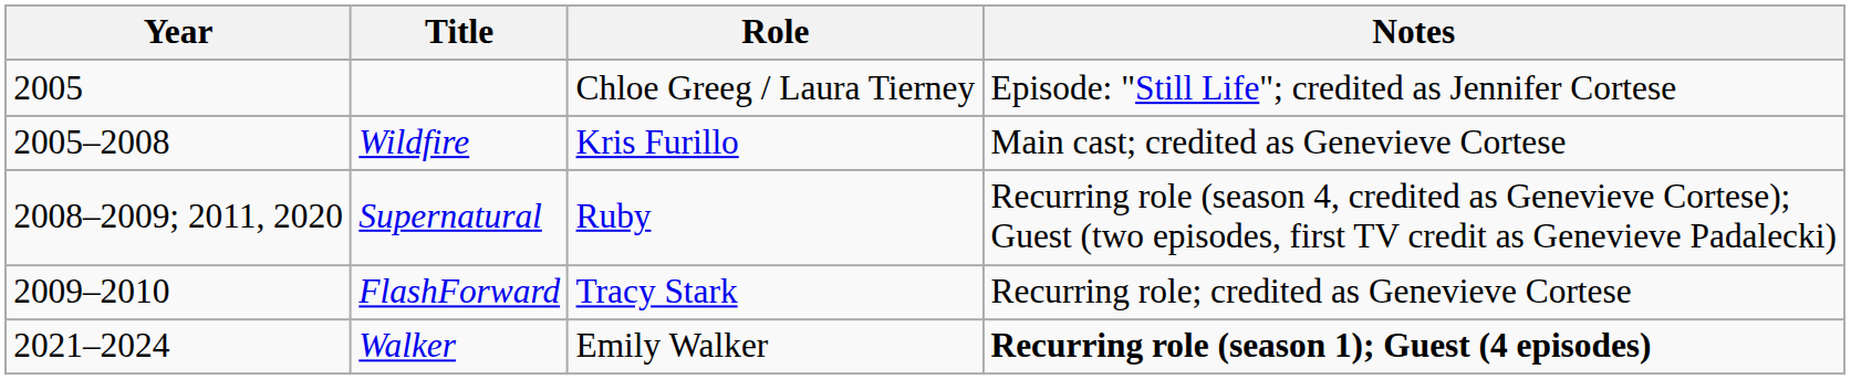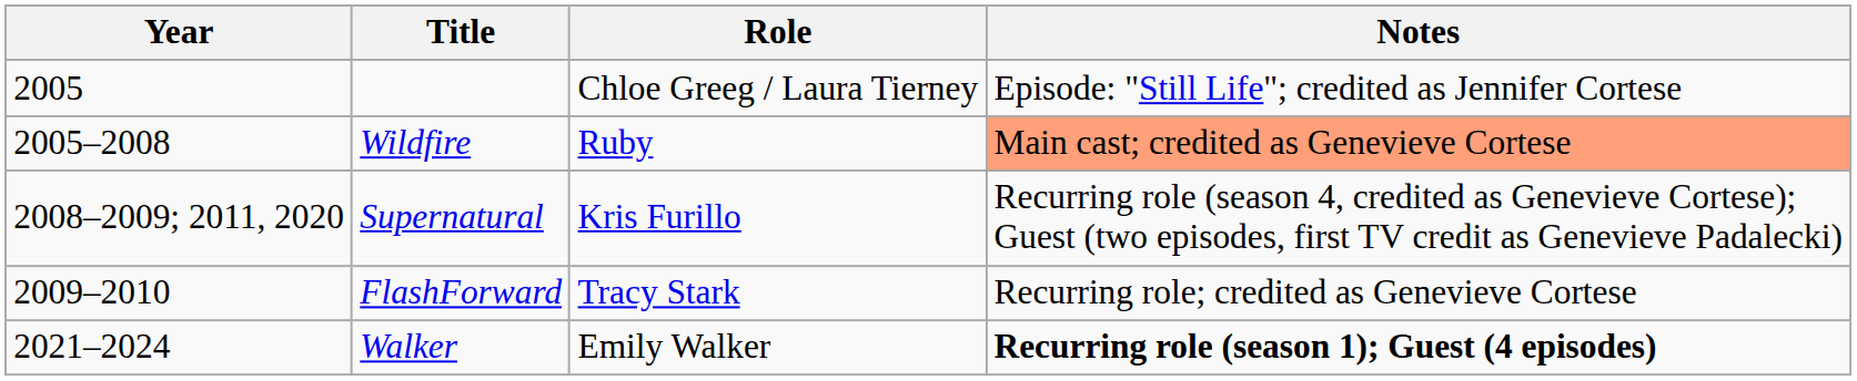 <table class="wikitable sortable">
 <tr>
 <th>Year</th>
 <th>Title</th>
 <th>Role</th>
 <th class="unsortable">Notes</th>
 </tr>
 <tr>
 <td>2005</td>
 <td><em></em></td>
 <td>Chloe Greeg / Laura Tierney</td>
 <td>Episode: "<a href='#'>Still Life</a>"; credited as Jennifer Cortese</td>
 </tr>
 <tr>
 <td>2005–2008</td>
 <td><em><a href='#'>Wildfire</a></em></td>
-<td><a href='#'>Kris Furillo</a></td>
-<td>Main cast; credited as Genevieve Cortese</td>
+<td><a href='#'>Ruby</a></td>
+<td style="background: lightsalmon;">Main cast; credited as Genevieve Cortese</td>
 </tr>
 <tr>
 <td>2008–2009; 2011, 2020</td>
 <td><em><a href='#'>Supernatural</a></em></td>
-<td><a href='#'>Ruby</a></td>
+<td><a href='#'>Kris Furillo</a></td>
 <td>Recurring role (season 4, credited as Genevieve Cortese);<br>Guest (two episodes, first TV credit as Genevieve Padalecki)</td>
 </tr>
 <tr>
 <td>2009–2010</td>
 <td><em><a href='#'>FlashForward</a></em></td>
 <td><a href='#'>Tracy Stark</a></td>
 <td>Recurring role; credited as Genevieve Cortese</td>
 </tr>
 <tr>
 <td>2021–2024</td>
 <td><em><a href='#'>Walker</a></em></td>
 <td>Emily Walker</td>
 <td><strong>Recurring role (season 1); Guest (4 episodes)</strong></td>
 </tr>
 </table>
